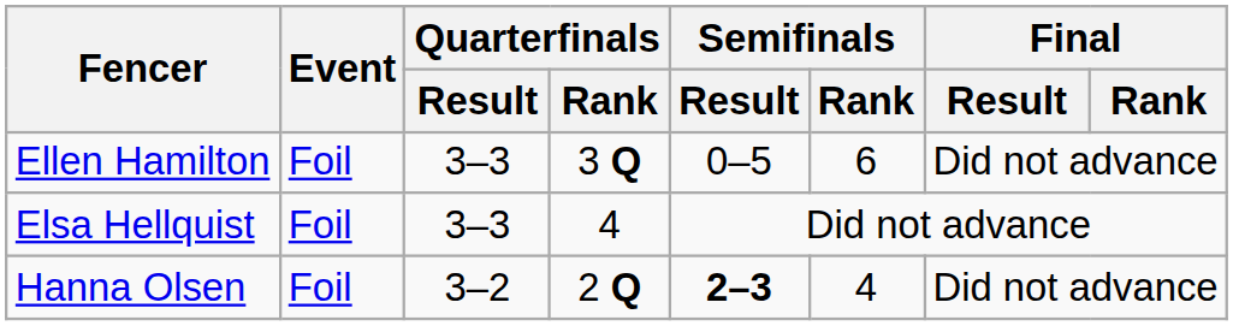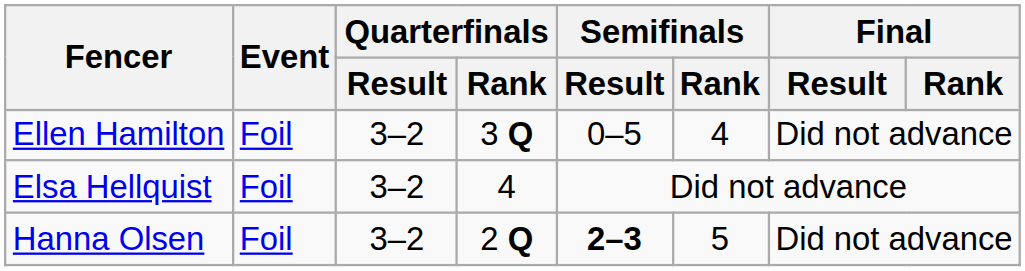 <table class=wikitable style="font-size:90%">
 <tr>
 <th rowspan=2>Fencer</th>
 <th rowspan=2>Event</th>
 <th colspan=2>Quarterfinals</th>
 <th colspan=2>Semifinals</th>
 <th colspan=2>Final</th>
 </tr>
 <tr>
 <th>Result</th>
 <th>Rank</th>
 <th>Result</th>
 <th>Rank</th>
 <th>Result</th>
 <th>Rank</th>
 </tr>
 <tr>
 <td><a href='#'>Ellen Hamilton</a></td>
 <td><a href='#'>Foil</a></td>
-<td align=center>3–3</td>
+<td align=center>3–2</td>
 <td align=center>3 <strong>Q</strong></td>
 <td align=center>0–5</td>
-<td align=center>6</td>
+<td align=center>4</td>
 <td align=center colspan=2>Did not advance</td>
 </tr>
 <tr>
 <td><a href='#'>Elsa Hellquist</a></td>
 <td><a href='#'>Foil</a></td>
-<td align=center>3–3</td>
+<td align=center>3–2</td>
 <td align=center>4</td>
 <td align=center colspan=4>Did not advance</td>
 </tr>
 <tr>
 <td><a href='#'>Hanna Olsen</a></td>
 <td><a href='#'>Foil</a></td>
 <td align=center>3–2</td>
 <td align=center>2 <strong>Q</strong></td>
 <td align=center><strong>2–3</strong></td>
-<td align=center>4</td>
+<td align=center>5</td>
 <td align=center colspan=2>Did not advance</td>
 </tr>
 </table>
